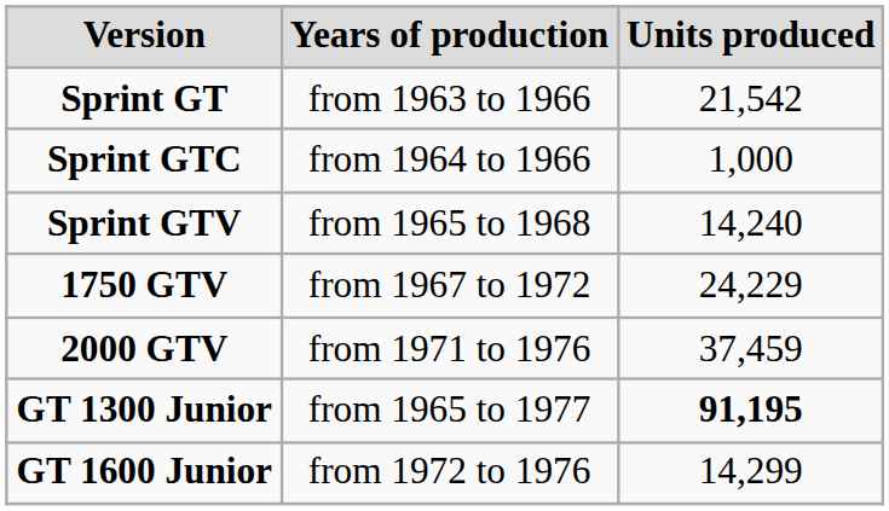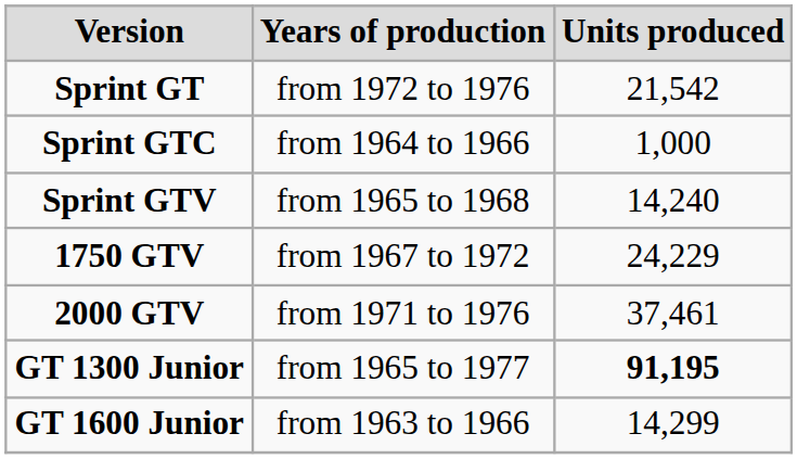 <table class="wikitable" style="text-align:center; font-size:85%; float:right">
 <tr>
 <th style="background:#DCDCDC" align="center" valign="middle"><strong>Version</strong></th>
 <th style="background:#DCDCDC" align="center" valign="middle"><strong>Years of production</strong></th>
 <th style="background:#DCDCDC" align="center" valign="middle"><strong>Units produced</strong></th>
 </tr>
 <tr>
 <td><strong>Sprint GT</strong></td>
-<td>from 1963 to 1966</td>
+<td>from 1972 to 1976</td>
 <td>21,542</td>
 </tr>
 <tr>
 <td><strong>Sprint GTC</strong></td>
 <td>from 1964 to 1966</td>
 <td>1,000</td>
 </tr>
 <tr>
 <td><strong>Sprint GTV</strong></td>
 <td>from 1965 to 1968</td>
 <td>14,240</td>
 </tr>
 <tr>
 <td><strong>1750 GTV</strong></td>
 <td>from 1967 to 1972</td>
 <td>24,229</td>
 </tr>
 <tr>
 <td><strong>2000 GTV</strong></td>
 <td>from 1971 to 1976</td>
-<td>37,459</td>
+<td>37,461</td>
 </tr>
 <tr>
 <td><strong>GT 1300 Junior</strong></td>
 <td>from 1965 to 1977</td>
 <td><strong>91,195</strong></td>
 </tr>
 <tr>
 <td><strong>GT 1600 Junior</strong></td>
-<td>from 1972 to 1976</td>
+<td>from 1963 to 1966</td>
 <td>14,299</td>
 </tr>
 <tr>
 </tr>
 </table>
